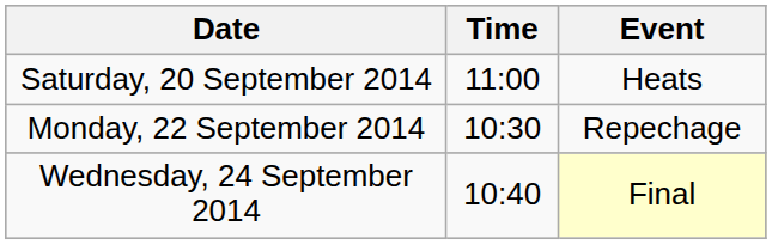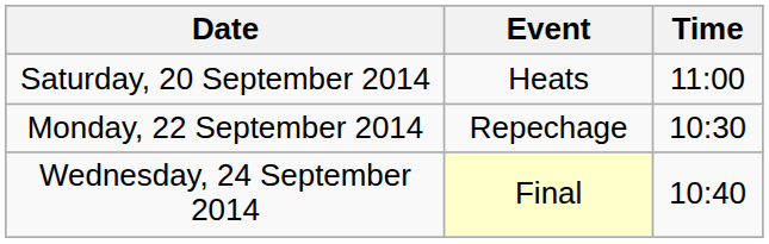 <table class = "wikitable" style="text-align:center;">
 <tr>
 <th width=220>Date</th>
+<th width=100>Event</th>
 <th width=50>Time</th>
-<th width=100>Event</th>
 </tr>
 <tr>
 <td>Saturday, 20 September 2014</td>
+<td>Heats</td>
 <td>11:00</td>
-<td>Heats</td>
 </tr>
 <tr>
 <td>Monday, 22 September 2014</td>
+<td>Repechage</td>
 <td>10:30</td>
-<td>Repechage</td>
 </tr>
 <tr>
 <td>Wednesday, 24 September 2014</td>
+<td bgcolor=ffffcc>Final</td>
 <td>10:40</td>
-<td bgcolor=ffffcc>Final</td>
 </tr>
 </table>
